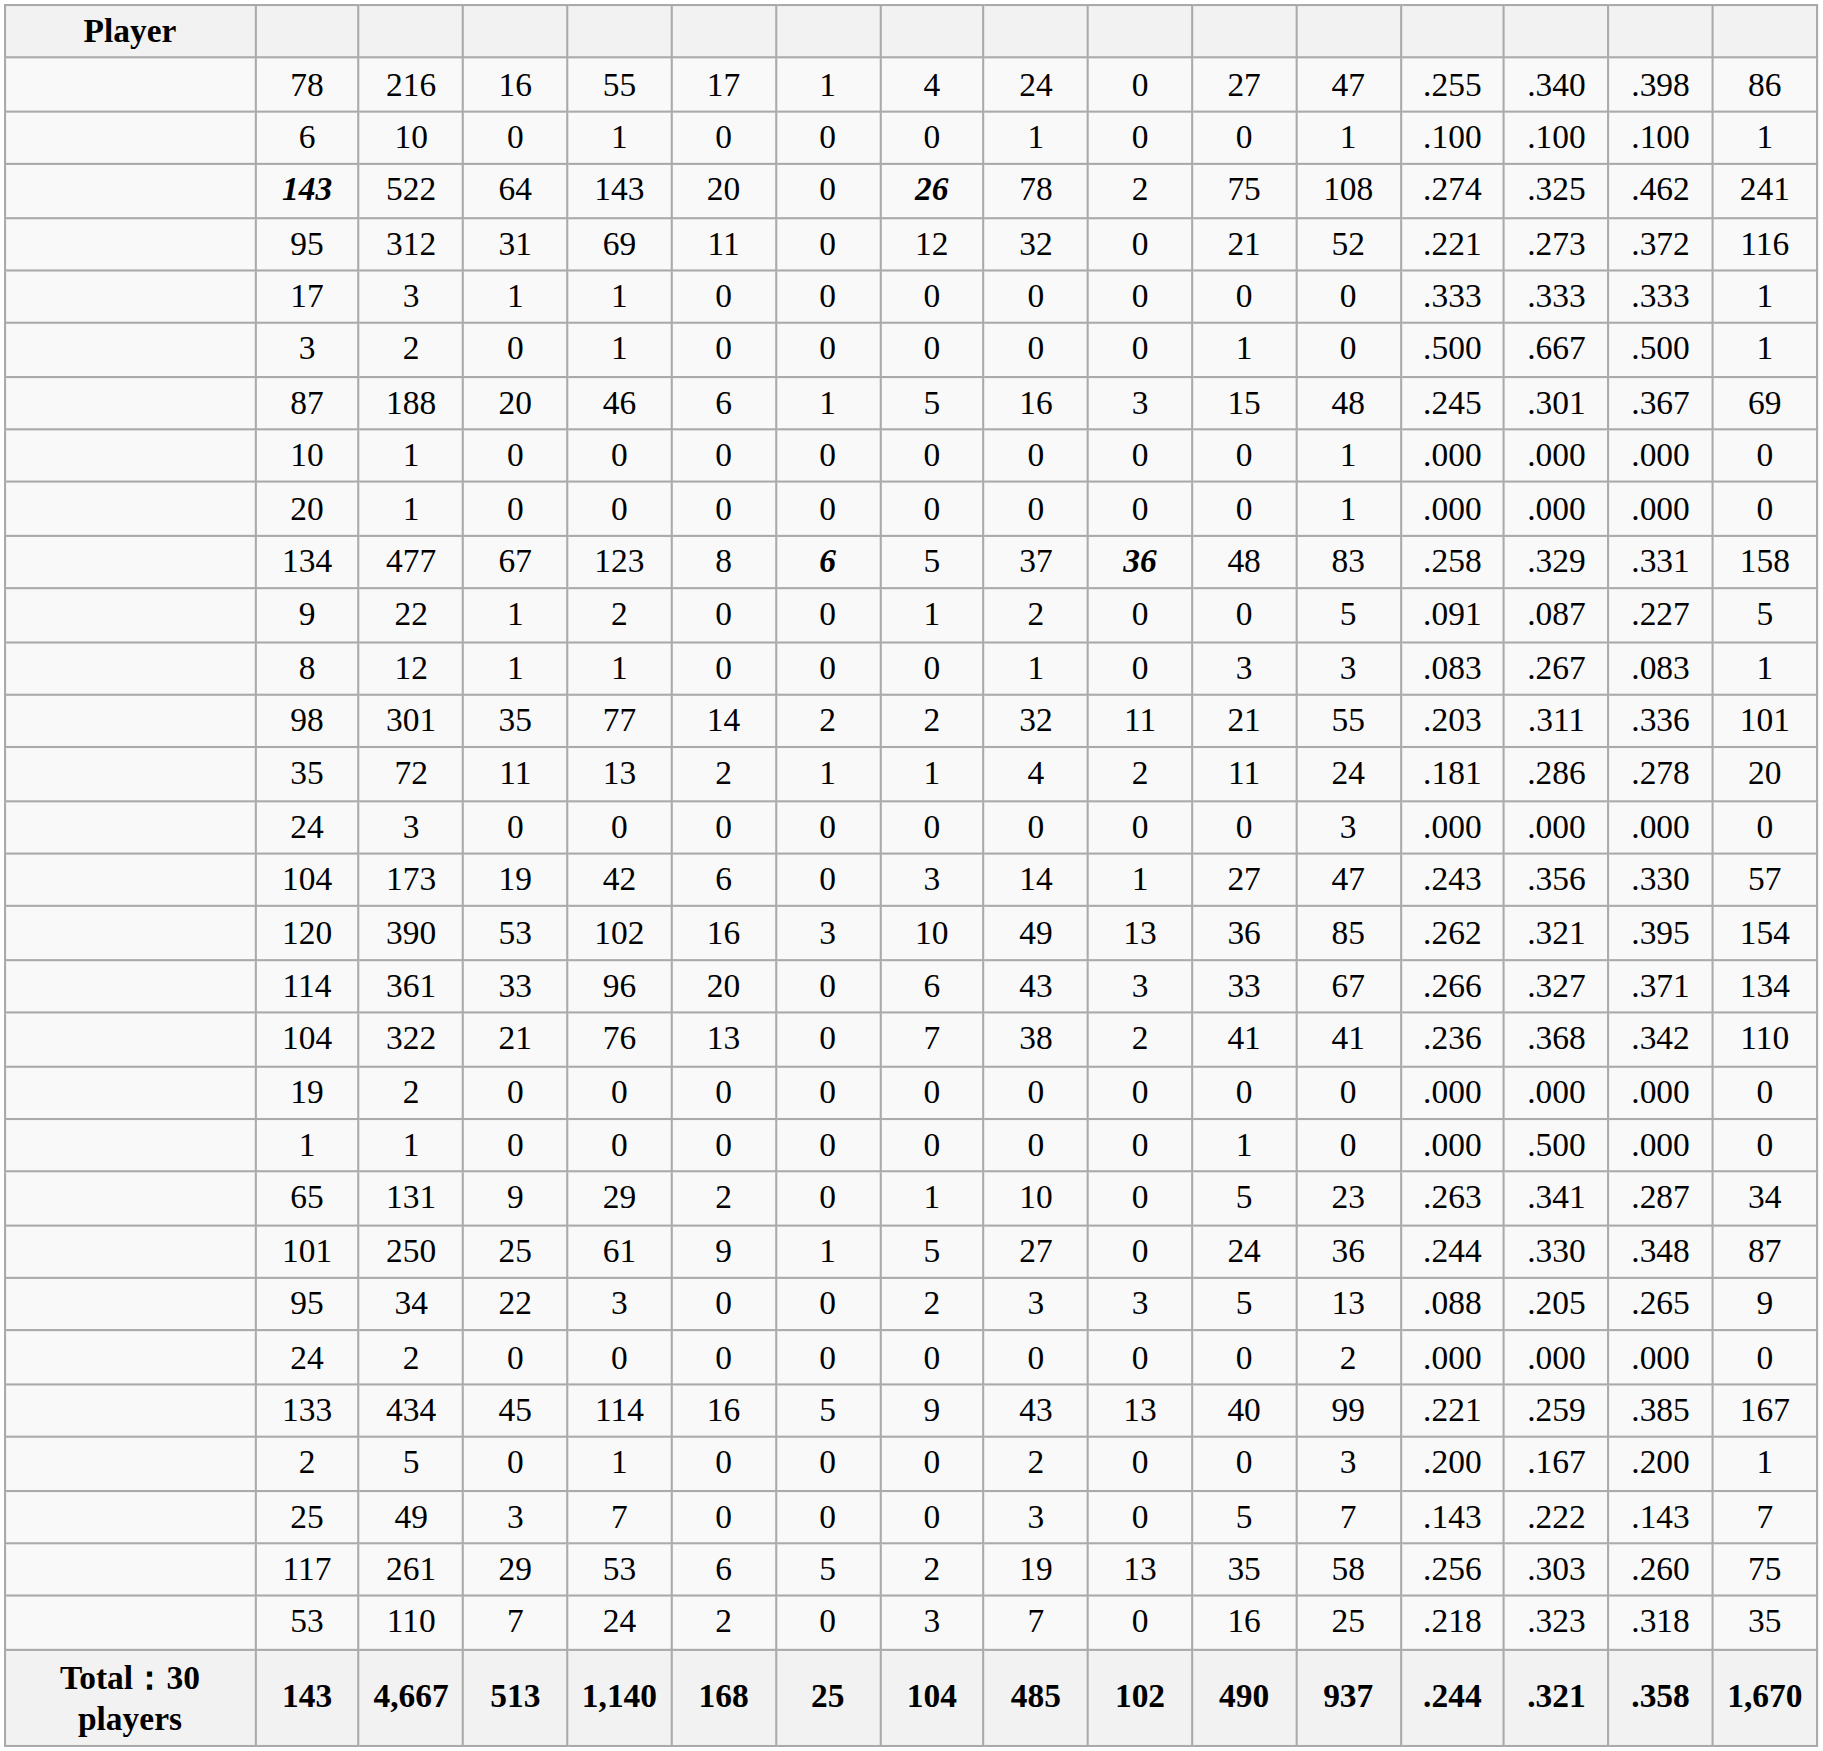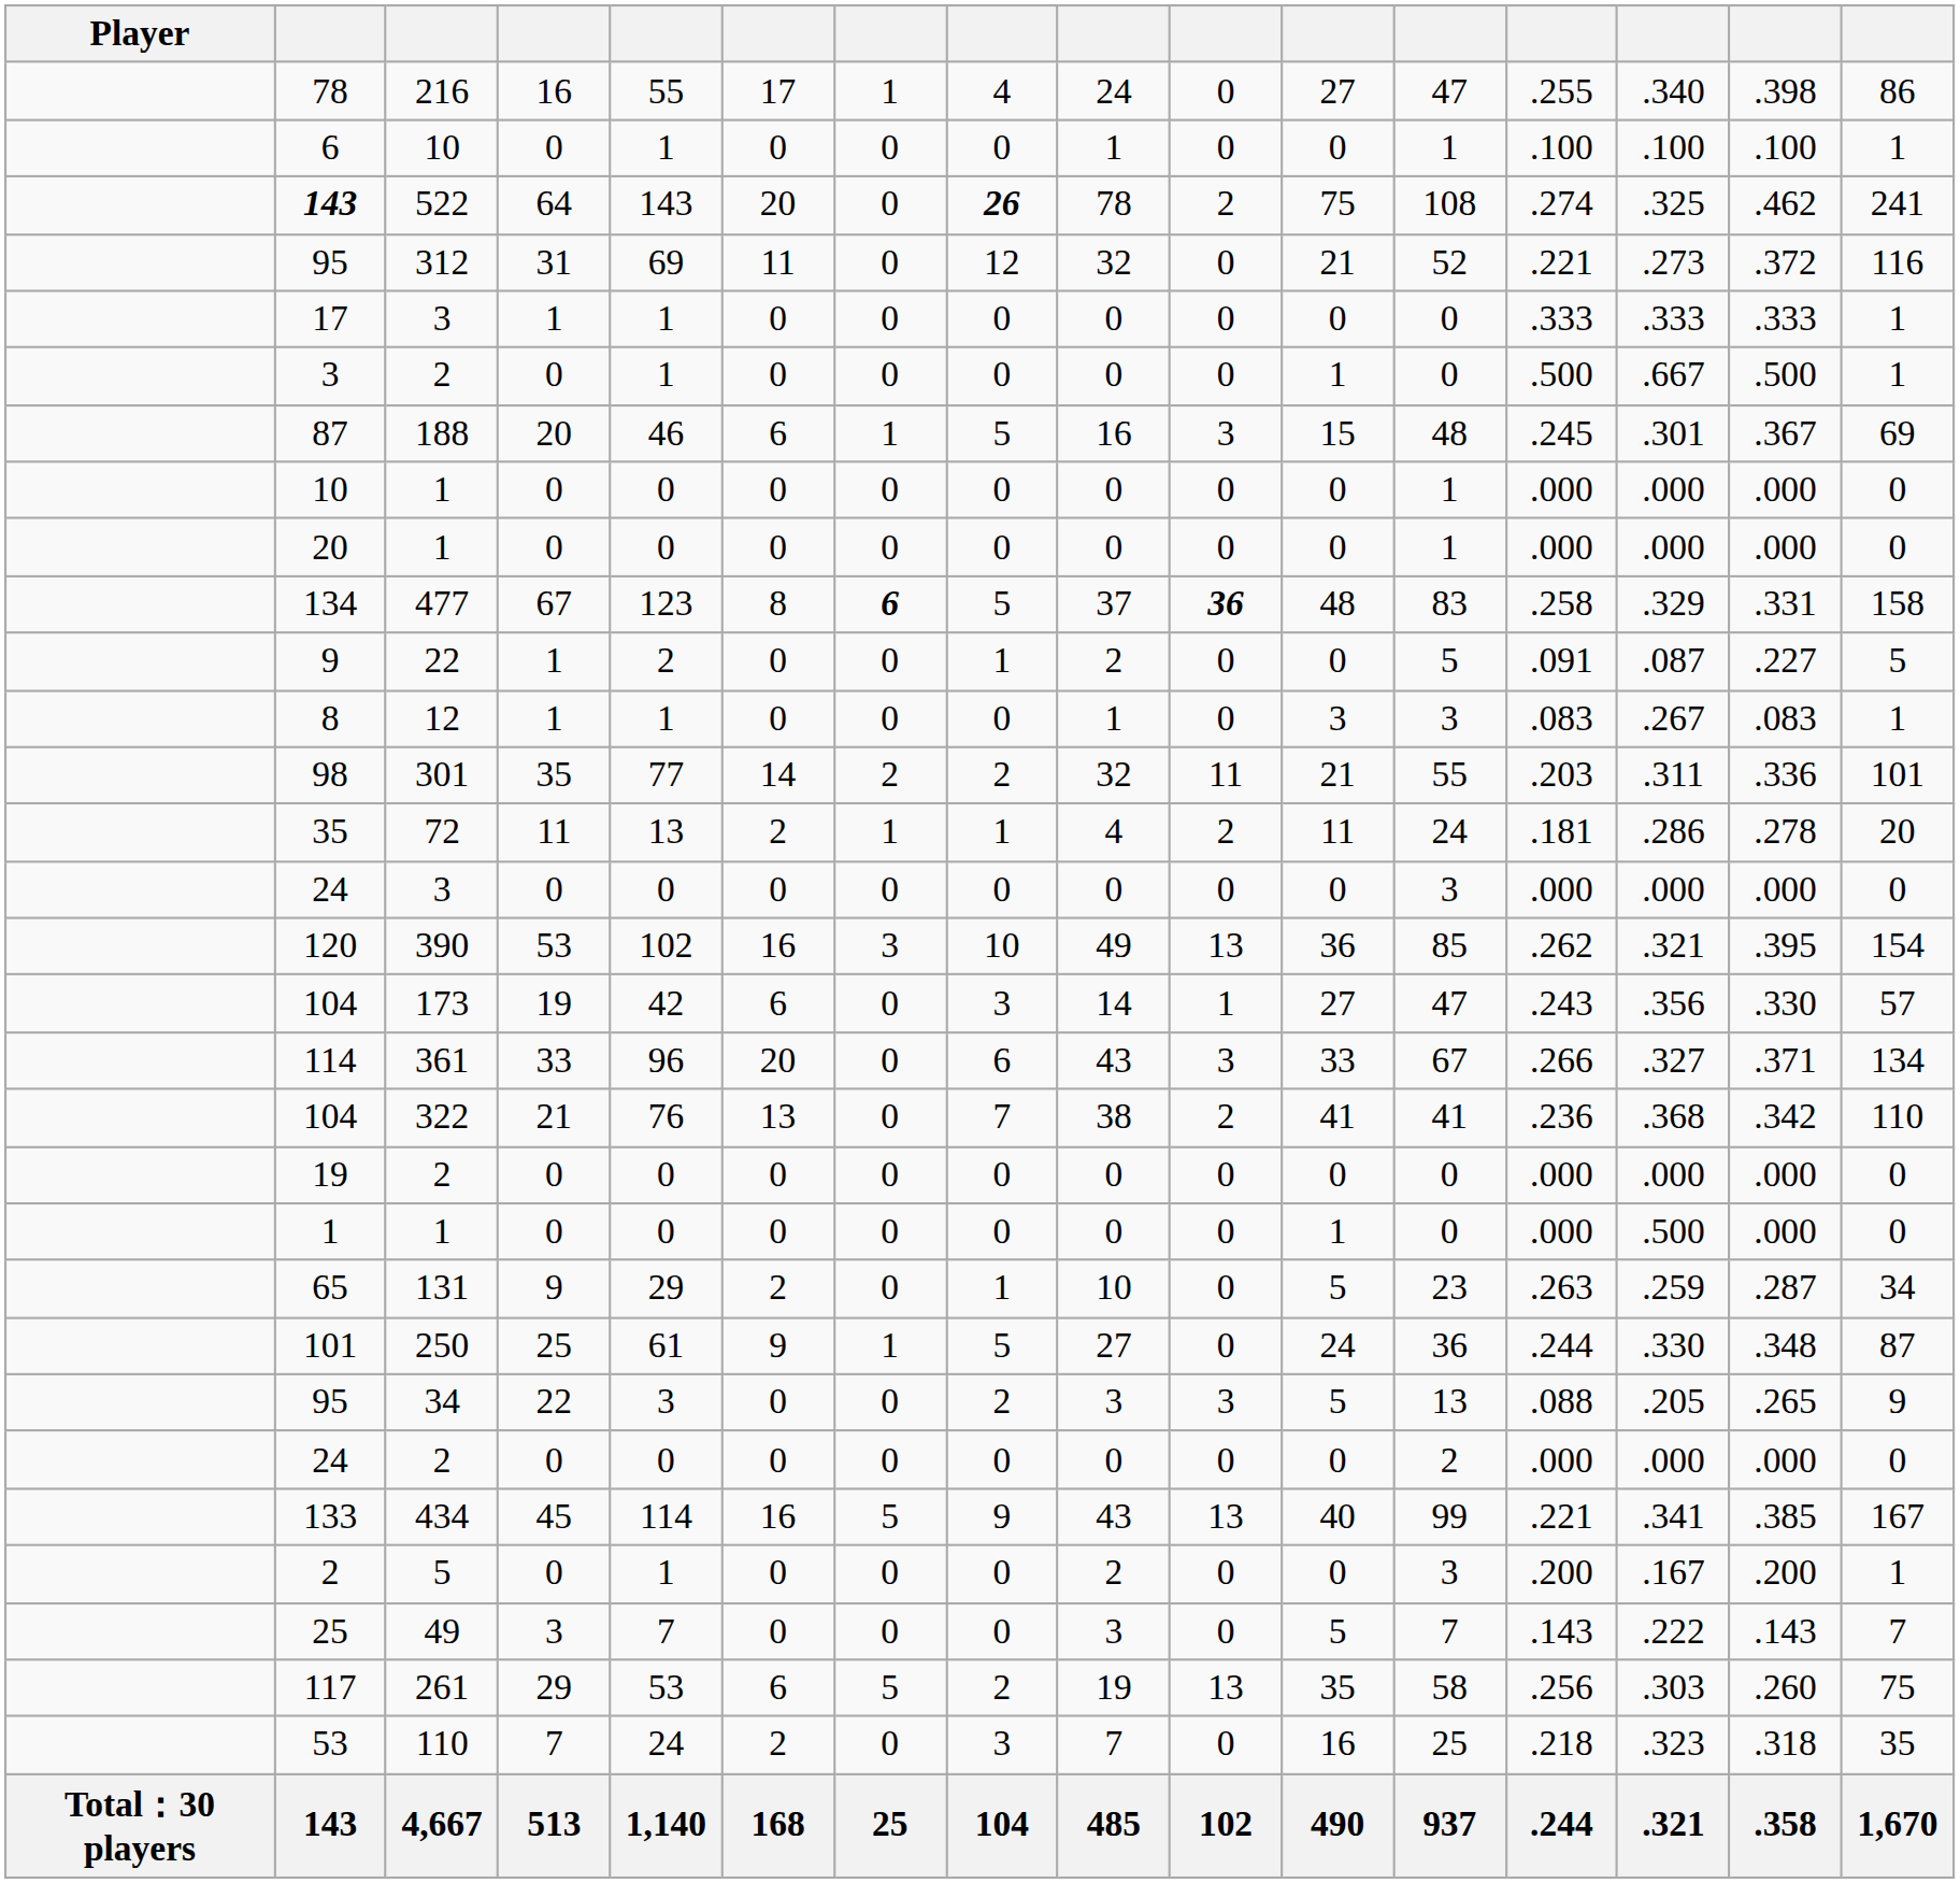 <table class="wikitable sortable" style="text-align:center;">
 <tr>
 <th width="12%">Player</th>
 <th width="5%"><a href='#'></a></th>
 <th width="5%"><a href='#'></a></th>
 <th width="5%"><a href='#'></a></th>
 <th width="5%"><a href='#'></a></th>
 <th width="5%"><a href='#'></a></th>
 <th width="5%"><a href='#'></a></th>
 <th width="5%"><a href='#'></a></th>
 <th width="5%"><a href='#'></a></th>
 <th width="5%"><a href='#'></a></th>
 <th width="5%"><a href='#'></a></th>
 <th width="5%"><a href='#'></a></th>
 <th width="5%"><a href='#'></a></th>
 <th width="5%"><a href='#'></a></th>
 <th width="5%"><a href='#'></a></th>
 <th width="5%"><a href='#'></a></th>
 </tr>
 <tr>
 <td align="left"></td>
 <td>78</td>
 <td>216</td>
 <td>16</td>
 <td>55</td>
 <td>17</td>
 <td>1</td>
 <td>4</td>
 <td>24</td>
 <td>0</td>
 <td>27</td>
 <td>47</td>
 <td>.255</td>
 <td>.340</td>
 <td>.398</td>
 <td>86</td>
 </tr>
 <tr>
 <td align="left"></td>
 <td>6</td>
 <td>10</td>
 <td>0</td>
 <td>1</td>
 <td>0</td>
 <td>0</td>
 <td>0</td>
 <td>1</td>
 <td>0</td>
 <td>0</td>
 <td>1</td>
 <td>.100</td>
 <td>.100</td>
 <td>.100</td>
 <td>1</td>
 </tr>
 <tr>
 <td align="left"></td>
 <td><strong><em>143</em></strong></td>
 <td>522</td>
 <td>64</td>
 <td>143</td>
 <td>20</td>
 <td>0</td>
 <td><strong><em>26</em></strong></td>
 <td>78</td>
 <td>2</td>
 <td>75</td>
 <td>108</td>
 <td>.274</td>
 <td>.325</td>
 <td>.462</td>
 <td>241</td>
 </tr>
 <tr>
 <td align="left"></td>
 <td>95</td>
 <td>312</td>
 <td>31</td>
 <td>69</td>
 <td>11</td>
 <td>0</td>
 <td>12</td>
 <td>32</td>
 <td>0</td>
 <td>21</td>
 <td>52</td>
 <td>.221</td>
 <td>.273</td>
 <td>.372</td>
 <td>116</td>
 </tr>
 <tr>
 <td align="left"></td>
 <td>17</td>
 <td>3</td>
 <td>1</td>
 <td>1</td>
 <td>0</td>
 <td>0</td>
 <td>0</td>
 <td>0</td>
 <td>0</td>
 <td>0</td>
 <td>0</td>
 <td>.333</td>
 <td>.333</td>
 <td>.333</td>
 <td>1</td>
 </tr>
 <tr>
 <td align="left"></td>
 <td>3</td>
 <td>2</td>
 <td>0</td>
 <td>1</td>
 <td>0</td>
 <td>0</td>
 <td>0</td>
 <td>0</td>
 <td>0</td>
 <td>1</td>
 <td>0</td>
 <td>.500</td>
 <td>.667</td>
 <td>.500</td>
 <td>1</td>
 </tr>
 <tr>
 <td align="left"></td>
 <td>87</td>
 <td>188</td>
 <td>20</td>
 <td>46</td>
 <td>6</td>
 <td>1</td>
 <td>5</td>
 <td>16</td>
 <td>3</td>
 <td>15</td>
 <td>48</td>
 <td>.245</td>
 <td>.301</td>
 <td>.367</td>
 <td>69</td>
 </tr>
 <tr>
 <td align="left"></td>
 <td>10</td>
 <td>1</td>
 <td>0</td>
 <td>0</td>
 <td>0</td>
 <td>0</td>
 <td>0</td>
 <td>0</td>
 <td>0</td>
 <td>0</td>
 <td>1</td>
 <td>.000</td>
 <td>.000</td>
 <td>.000</td>
 <td>0</td>
 </tr>
 <tr>
 <td align="left"></td>
 <td>20</td>
 <td>1</td>
 <td>0</td>
 <td>0</td>
 <td>0</td>
 <td>0</td>
 <td>0</td>
 <td>0</td>
 <td>0</td>
 <td>0</td>
 <td>1</td>
 <td>.000</td>
 <td>.000</td>
 <td>.000</td>
 <td>0</td>
 </tr>
 <tr>
 <td align="left"></td>
 <td>134</td>
 <td>477</td>
 <td>67</td>
 <td>123</td>
 <td>8</td>
 <td><strong><em>6</em></strong></td>
 <td>5</td>
 <td>37</td>
 <td><strong><em>36</em></strong></td>
 <td>48</td>
 <td>83</td>
 <td>.258</td>
 <td>.329</td>
 <td>.331</td>
 <td>158</td>
 </tr>
 <tr>
 <td align="left"></td>
 <td>9</td>
 <td>22</td>
 <td>1</td>
 <td>2</td>
 <td>0</td>
 <td>0</td>
 <td>1</td>
 <td>2</td>
 <td>0</td>
 <td>0</td>
 <td>5</td>
 <td>.091</td>
 <td>.087</td>
 <td>.227</td>
 <td>5</td>
 </tr>
 <tr>
 <td align="left"></td>
 <td>8</td>
 <td>12</td>
 <td>1</td>
 <td>1</td>
 <td>0</td>
 <td>0</td>
 <td>0</td>
 <td>1</td>
 <td>0</td>
 <td>3</td>
 <td>3</td>
 <td>.083</td>
 <td>.267</td>
 <td>.083</td>
 <td>1</td>
 </tr>
 <tr>
 <td align="left"></td>
 <td>98</td>
 <td>301</td>
 <td>35</td>
 <td>77</td>
 <td>14</td>
 <td>2</td>
 <td>2</td>
 <td>32</td>
 <td>11</td>
 <td>21</td>
 <td>55</td>
 <td>.203</td>
 <td>.311</td>
 <td>.336</td>
 <td>101</td>
 </tr>
 <tr>
 <td align="left"></td>
 <td>35</td>
 <td>72</td>
 <td>11</td>
 <td>13</td>
 <td>2</td>
 <td>1</td>
 <td>1</td>
 <td>4</td>
 <td>2</td>
 <td>11</td>
 <td>24</td>
 <td>.181</td>
 <td>.286</td>
 <td>.278</td>
 <td>20</td>
 </tr>
 <tr>
 <td align="left"></td>
 <td>24</td>
 <td>3</td>
 <td>0</td>
 <td>0</td>
 <td>0</td>
 <td>0</td>
 <td>0</td>
 <td>0</td>
 <td>0</td>
 <td>0</td>
 <td>3</td>
 <td>.000</td>
 <td>.000</td>
 <td>.000</td>
 <td>0</td>
 </tr>
 <tr>
 <td align="left"></td>
+<td>120</td>
+<td>390</td>
+<td>53</td>
+<td>102</td>
+<td>16</td>
+<td>3</td>
+<td>10</td>
+<td>49</td>
+<td>13</td>
+<td>36</td>
+<td>85</td>
+<td>.262</td>
+<td>.321</td>
+<td>.395</td>
+<td>154</td>
+</tr>
+<tr>
+<td align="left"></td>
 <td>104</td>
 <td>173</td>
 <td>19</td>
 <td>42</td>
 <td>6</td>
 <td>0</td>
 <td>3</td>
 <td>14</td>
 <td>1</td>
 <td>27</td>
 <td>47</td>
 <td>.243</td>
 <td>.356</td>
 <td>.330</td>
 <td>57</td>
-</tr>
-<tr>
-<td align="left"></td>
-<td>120</td>
-<td>390</td>
-<td>53</td>
-<td>102</td>
-<td>16</td>
-<td>3</td>
-<td>10</td>
-<td>49</td>
-<td>13</td>
-<td>36</td>
-<td>85</td>
-<td>.262</td>
-<td>.321</td>
-<td>.395</td>
-<td>154</td>
 </tr>
 <tr>
 <td align="left"></td>
 <td>114</td>
 <td>361</td>
 <td>33</td>
 <td>96</td>
 <td>20</td>
 <td>0</td>
 <td>6</td>
 <td>43</td>
 <td>3</td>
 <td>33</td>
 <td>67</td>
 <td>.266</td>
 <td>.327</td>
 <td>.371</td>
 <td>134</td>
 </tr>
 <tr>
 <td align="left"></td>
 <td>104</td>
 <td>322</td>
 <td>21</td>
 <td>76</td>
 <td>13</td>
 <td>0</td>
 <td>7</td>
 <td>38</td>
 <td>2</td>
 <td>41</td>
 <td>41</td>
 <td>.236</td>
 <td>.368</td>
 <td>.342</td>
 <td>110</td>
 </tr>
 <tr>
 <td align="left"></td>
 <td>19</td>
 <td>2</td>
 <td>0</td>
 <td>0</td>
 <td>0</td>
 <td>0</td>
 <td>0</td>
 <td>0</td>
 <td>0</td>
 <td>0</td>
 <td>0</td>
 <td>.000</td>
 <td>.000</td>
 <td>.000</td>
 <td>0</td>
 </tr>
 <tr>
 <td align="left"></td>
 <td>1</td>
 <td>1</td>
 <td>0</td>
 <td>0</td>
 <td>0</td>
 <td>0</td>
 <td>0</td>
 <td>0</td>
 <td>0</td>
 <td>1</td>
 <td>0</td>
 <td>.000</td>
 <td>.500</td>
 <td>.000</td>
 <td>0</td>
 </tr>
 <tr>
 <td align="left"></td>
 <td>65</td>
 <td>131</td>
 <td>9</td>
 <td>29</td>
 <td>2</td>
 <td>0</td>
 <td>1</td>
 <td>10</td>
 <td>0</td>
 <td>5</td>
 <td>23</td>
 <td>.263</td>
-<td>.341</td>
+<td>.259</td>
 <td>.287</td>
 <td>34</td>
 </tr>
 <tr>
 <td align="left"></td>
 <td>101</td>
 <td>250</td>
 <td>25</td>
 <td>61</td>
 <td>9</td>
 <td>1</td>
 <td>5</td>
 <td>27</td>
 <td>0</td>
 <td>24</td>
 <td>36</td>
 <td>.244</td>
 <td>.330</td>
 <td>.348</td>
 <td>87</td>
 </tr>
 <tr>
 <td align="left"></td>
 <td>95</td>
 <td>34</td>
 <td>22</td>
 <td>3</td>
 <td>0</td>
 <td>0</td>
 <td>2</td>
 <td>3</td>
 <td>3</td>
 <td>5</td>
 <td>13</td>
 <td>.088</td>
 <td>.205</td>
 <td>.265</td>
 <td>9</td>
 </tr>
 <tr>
 <td align="left"></td>
 <td>24</td>
 <td>2</td>
 <td>0</td>
 <td>0</td>
 <td>0</td>
 <td>0</td>
 <td>0</td>
 <td>0</td>
 <td>0</td>
 <td>0</td>
 <td>2</td>
 <td>.000</td>
 <td>.000</td>
 <td>.000</td>
 <td>0</td>
 </tr>
 <tr>
 <td align="left"></td>
 <td>133</td>
 <td>434</td>
 <td>45</td>
 <td>114</td>
 <td>16</td>
 <td>5</td>
 <td>9</td>
 <td>43</td>
 <td>13</td>
 <td>40</td>
 <td>99</td>
 <td>.221</td>
-<td>.259</td>
+<td>.341</td>
 <td>.385</td>
 <td>167</td>
 </tr>
 <tr>
 <td align="left"></td>
 <td>2</td>
 <td>5</td>
 <td>0</td>
 <td>1</td>
 <td>0</td>
 <td>0</td>
 <td>0</td>
 <td>2</td>
 <td>0</td>
 <td>0</td>
 <td>3</td>
 <td>.200</td>
 <td>.167</td>
 <td>.200</td>
 <td>1</td>
 </tr>
 <tr>
 <td align="left"></td>
 <td>25</td>
 <td>49</td>
 <td>3</td>
 <td>7</td>
 <td>0</td>
 <td>0</td>
 <td>0</td>
 <td>3</td>
 <td>0</td>
 <td>5</td>
 <td>7</td>
 <td>.143</td>
 <td>.222</td>
 <td>.143</td>
 <td>7</td>
 </tr>
 <tr>
 <td align="left"></td>
 <td>117</td>
 <td>261</td>
 <td>29</td>
 <td>53</td>
 <td>6</td>
 <td>5</td>
 <td>2</td>
 <td>19</td>
 <td>13</td>
 <td>35</td>
 <td>58</td>
 <td>.256</td>
 <td>.303</td>
 <td>.260</td>
 <td>75</td>
 </tr>
 <tr>
 <td align="left"></td>
 <td>53</td>
 <td>110</td>
 <td>7</td>
 <td>24</td>
 <td>2</td>
 <td>0</td>
 <td>3</td>
 <td>7</td>
 <td>0</td>
 <td>16</td>
 <td>25</td>
 <td>.218</td>
 <td>.323</td>
 <td>.318</td>
 <td>35</td>
 </tr>
 <tr>
 <th>Total：30 players</th>
 <th>143</th>
 <th>4,667</th>
 <th>513</th>
 <th>1,140</th>
 <th>168</th>
 <th>25</th>
 <th>104</th>
 <th>485</th>
 <th>102</th>
 <th>490</th>
 <th>937</th>
 <th>.244</th>
 <th>.321</th>
 <th>.358</th>
 <th>1,670</th>
 </tr>
 </table>
